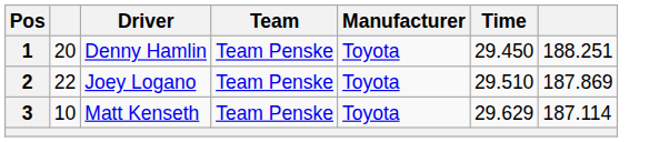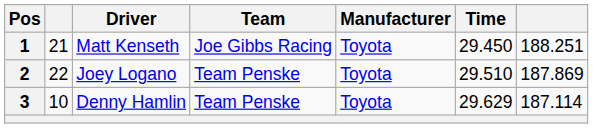 <table class="wikitable" style="font-size:95%">
 <tr>
 <th>Pos</th>
 <th></th>
 <th>Driver</th>
 <th>Team</th>
 <th>Manufacturer</th>
 <th>Time</th>
 <th></th>
 </tr>
 <tr>
 <th>1</th>
-<td>20</td>
-<td><a href='#'>Denny Hamlin</a></td>
-<td><a href='#'>Team Penske</a></td>
+<td>21</td>
+<td><a href='#'>Matt Kenseth</a></td>
+<td><a href='#'>Joe Gibbs Racing</a></td>
 <td><a href='#'>Toyota</a></td>
 <td>29.450</td>
 <td>188.251</td>
 </tr>
 <tr>
 <th>2</th>
 <td>22</td>
 <td><a href='#'>Joey Logano</a></td>
 <td><a href='#'>Team Penske</a></td>
 <td><a href='#'>Toyota</a></td>
 <td>29.510</td>
 <td>187.869</td>
 </tr>
 <tr>
 <th>3</th>
 <td>10</td>
-<td><a href='#'>Matt Kenseth</a></td>
+<td><a href='#'>Denny Hamlin</a></td>
 <td><a href='#'>Team Penske</a></td>
 <td><a href='#'>Toyota</a></td>
 <td>29.629</td>
 <td>187.114</td>
 </tr>
 <tr>
 <th colspan="7"></th>
 </tr>
 </table>
